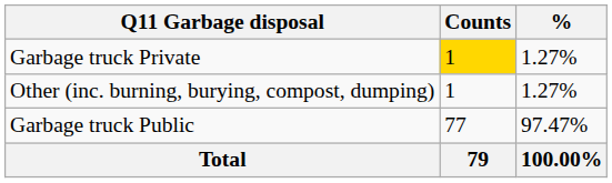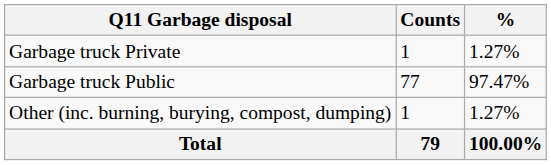 <table class="wikitable sortable">
 <tr>
 <th>Q11 Garbage disposal</th>
 <th>Counts</th>
 <th>%</th>
 </tr>
 <tr>
 <td>Garbage truck Private</td>
-<td style="background: gold;">1</td>
-<td>1.27%</td>
-</tr>
-<tr>
-<td>Other (inc. burning, burying, compost, dumping)</td>
 <td>1</td>
 <td>1.27%</td>
 </tr>
 <tr>
 <td>Garbage truck Public</td>
 <td>77</td>
 <td>97.47%</td>
 </tr>
 <tr>
+<td>Other (inc. burning, burying, compost, dumping)</td>
+<td>1</td>
+<td>1.27%</td>
+</tr>
+<tr>
 <th>Total</th>
 <th>79</th>
 <th>100.00%</th>
 </tr>
 </table>
